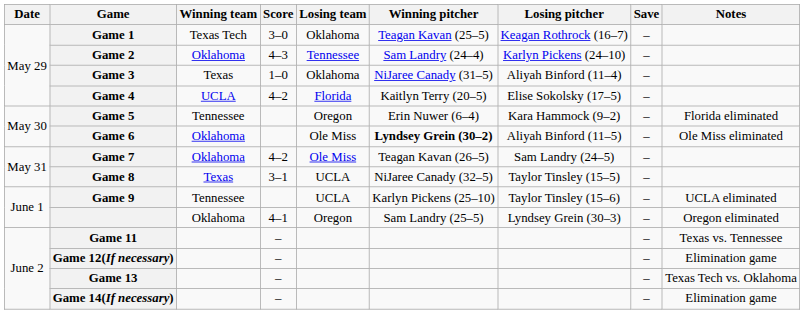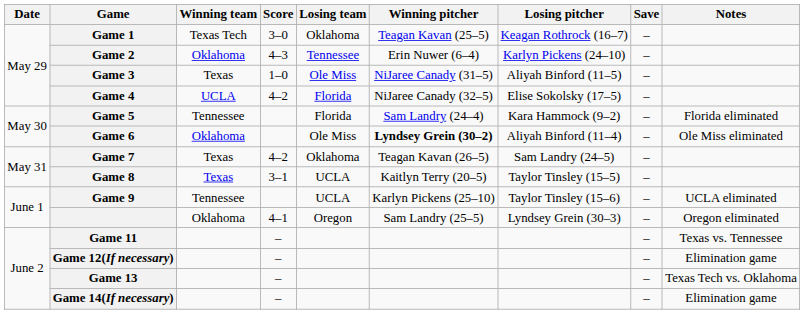 <table class="wikitable plainrowheaders" style="text-align:center">
 <tr>
 <th scope="col">Date</th>
 <th scope="col">Game</th>
 <th scope="col">Winning team</th>
 <th scope="col">Score</th>
 <th scope="col">Losing team</th>
 <th scope="col">Winning pitcher</th>
 <th scope="col">Losing pitcher</th>
 <th scope="col">Save</th>
 <th scope="col">Notes</th>
 </tr>
 <tr>
 <td rowspan=4>May 29</td>
 <th scope="row" style="text-align:center">Game 1</th>
 <td>Texas Tech</td>
 <td>3–0</td>
 <td>Oklahoma</td>
 <td><a href='#'>Teagan Kavan</a> (25–5)</td>
 <td><a href='#'>Keagan Rothrock</a> (16–7)</td>
 <td>–</td>
 <td></td>
 </tr>
 <tr>
 <th scope="row" style="text-align:center">Game 2</th>
 <td><a href='#'>Oklahoma</a></td>
 <td>4–3</td>
 <td><a href='#'>Tennessee</a></td>
-<td><a href='#'>Sam Landry</a> (24–4)</td>
+<td>Erin Nuwer (6–4)</td>
 <td><a href='#'>Karlyn Pickens</a> (24–10)</td>
 <td>–</td>
 <td></td>
 </tr>
 <tr>
 <th scope="row" style="text-align:center">Game 3</th>
 <td>Texas</td>
 <td>1–0</td>
-<td>Oklahoma</td>
+<td><a href='#'>Ole Miss</a></td>
 <td><a href='#'>NiJaree Canady</a> (31–5)</td>
-<td>Aliyah Binford (11–4)</td>
+<td>Aliyah Binford (11–5)</td>
 <td>–</td>
 <td></td>
 </tr>
 <tr>
 <th scope="row" style="text-align:center">Game 4</th>
 <td><a href='#'>UCLA</a></td>
 <td>4–2</td>
 <td><a href='#'>Florida</a></td>
-<td>Kaitlyn Terry (20–5)</td>
+<td>NiJaree Canady (32–5)</td>
 <td>Elise Sokolsky (17–5)</td>
 <td>–</td>
 <td></td>
 </tr>
 <tr>
 <td rowspan=2>May 30</td>
 <th scope="row" style="text-align:center">Game 5</th>
 <td>Tennessee</td>
 <td></td>
-<td>Oregon</td>
-<td>Erin Nuwer (6–4)</td>
+<td>Florida</td>
+<td><a href='#'>Sam Landry</a> (24–4)</td>
 <td>Kara Hammock (9–2)</td>
 <td>–</td>
 <td>Florida eliminated<br></td>
 </tr>
 <tr>
 <th scope="row" style="text-align:center">Game 6</th>
 <td><a href='#'>Oklahoma</a></td>
 <td></td>
 <td>Ole Miss</td>
 <td><strong>Lyndsey Grein (30–2)</strong></td>
-<td>Aliyah Binford (11–5)</td>
+<td>Aliyah Binford (11–4)</td>
 <td>–</td>
 <td>Ole Miss eliminated<br></td>
 </tr>
 <tr>
 <td rowspan=2>May 31</td>
 <th scope="row" style="text-align:center">Game 7</th>
-<td><a href='#'>Oklahoma</a></td>
+<td>Texas</td>
 <td>4–2</td>
-<td><a href='#'>Ole Miss</a></td>
+<td>Oklahoma</td>
 <td>Teagan Kavan (26–5)</td>
 <td>Sam Landry (24–5)</td>
 <td>–</td>
 <td></td>
 </tr>
 <tr>
 <th scope="row" style="text-align:center">Game 8</th>
 <td><a href='#'>Texas</a></td>
 <td>3–1</td>
 <td>UCLA</td>
-<td>NiJaree Canady (32–5)</td>
+<td>Kaitlyn Terry (20–5)</td>
 <td>Taylor Tinsley (15–5)</td>
 <td>–</td>
 <td></td>
 </tr>
 <tr>
 <td rowspan=2>June 1</td>
 <th scope="row" style="text-align:center">Game 9</th>
 <td>Tennessee</td>
 <td></td>
 <td>UCLA</td>
 <td>Karlyn Pickens (25–10)</td>
 <td>Taylor Tinsley (15–6)</td>
 <td>–</td>
 <td>UCLA eliminated<br></td>
 </tr>
 <tr>
 <th scope="row" style="text-align:center"></th>
 <td>Oklahoma</td>
 <td>4–1</td>
 <td>Oregon</td>
 <td>Sam Landry (25–5)</td>
 <td>Lyndsey Grein (30–3)</td>
 <td>–</td>
 <td>Oregon eliminated<br></td>
 </tr>
 <tr>
 <td rowspan=4>June 2</td>
 <th scope="row" style="text-align:center">Game 11</th>
 <td></td>
 <td>–</td>
 <td></td>
 <td></td>
 <td></td>
 <td>–</td>
 <td>Texas vs. Tennessee</td>
 </tr>
 <tr>
 <th scope="row" style="text-align:center">Game 12(<em>If necessary</em>)</th>
 <td></td>
 <td>–</td>
 <td></td>
 <td></td>
 <td></td>
 <td>–</td>
 <td>Elimination game</td>
 </tr>
 <tr>
 <th scope="row" style="text-align:center">Game 13</th>
 <td></td>
 <td>–</td>
 <td></td>
 <td></td>
 <td></td>
 <td>–</td>
 <td>Texas Tech vs. Oklahoma</td>
 </tr>
 <tr>
 <th scope="row" style="text-align:center">Game 14(<em>If necessary</em>)</th>
 <td></td>
 <td>–</td>
 <td></td>
 <td></td>
 <td></td>
 <td>–</td>
 <td>Elimination game</td>
 </tr>
 </table>
